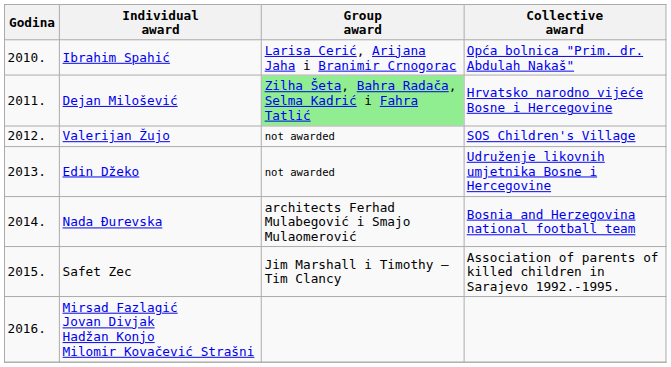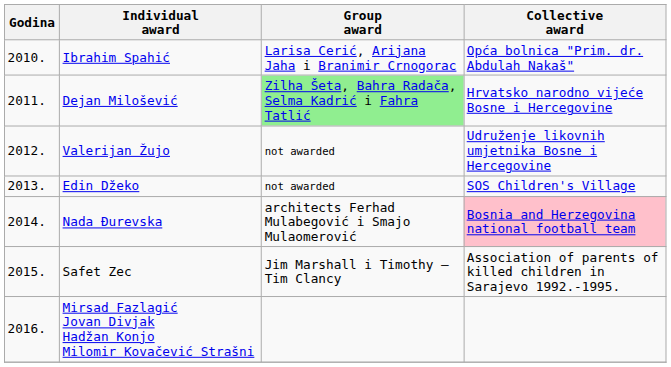 <table class="wikitable">
 <tr>
 <th width="50">Godina</th>
 <th width="200">Individual<br>award</th>
 <th width="200">Group<br>award</th>
 <th width="200">Collective<br>award</th>
 </tr>
 <tr>
 <td>2010.</td>
 <td><a href='#'>Ibrahim Spahić</a></td>
 <td><a href='#'>Larisa Cerić</a>, <a href='#'>Arijana Jaha</a> i <a href='#'>Branimir Crnogorac</a></td>
 <td><a href='#'>Opća bolnica "Prim. dr. Abdulah Nakaš"</a></td>
 </tr>
 <tr>
 <td>2011.</td>
 <td><a href='#'>Dejan Milošević</a></td>
 <td style="background: lightgreen;"><a href='#'>Zilha Šeta</a>, <a href='#'>Bahra Radača</a>, <a href='#'>Selma Kadrić</a> i <a href='#'>Fahra Tatlić</a></td>
 <td><a href='#'>Hrvatsko narodno vijeće Bosne i Hercegovine</a></td>
 </tr>
 <tr>
 <td>2012.</td>
 <td><a href='#'>Valerijan Žujo</a></td>
 <td><small> not awarded </small></td>
-<td><a href='#'>SOS Children's Village</a></td>
+<td><a href='#'>Udruženje likovnih umjetnika Bosne i Hercegovine</a></td>
 </tr>
 <tr>
 <td>2013.</td>
 <td><a href='#'>Edin Džeko</a></td>
 <td><small> not awarded </small></td>
-<td><a href='#'>Udruženje likovnih umjetnika Bosne i Hercegovine</a></td>
+<td><a href='#'>SOS Children's Village</a></td>
 </tr>
 <tr>
 <td>2014.</td>
 <td><a href='#'>Nada Đurevska</a></td>
 <td>architects Ferhad Mulabegović i Smajo Mulaomerović</td>
-<td><a href='#'>Bosnia and Herzegovina national football team</a></td>
+<td style="background: pink;"><a href='#'>Bosnia and Herzegovina national football team</a></td>
 </tr>
 <tr>
 <td>2015.</td>
 <td>Safet Zec</td>
 <td>Jim Marshall i Timothy – Tim Clancy</td>
 <td>Association of parents of killed children in Sarajevo 1992.-1995.</td>
 </tr>
 <tr>
 <td>2016.</td>
 <td><a href='#'>Mirsad Fazlagić</a><br> <a href='#'>Jovan Divjak</a><br> <a href='#'>Hadžan Konjo</a><br> <a href='#'>Milomir Kovačević Strašni</a></td>
 <td></td>
 <td></td>
 </tr>
 <tr>
 </tr>
 </table>
